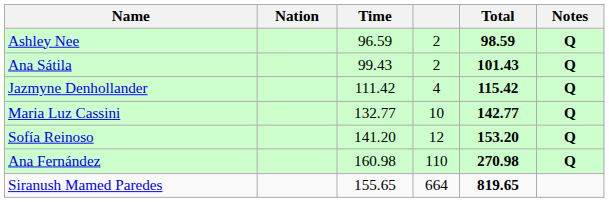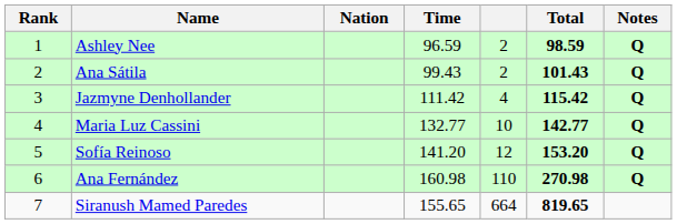 <table class="wikitable" style="text-align:center" width=50%>
 <tr>
+<th>Rank</th>
 <th>Name</th>
 <th>Nation</th>
 <th>Time</th>
 <th></th>
 <th>Total</th>
 <th>Notes</th>
 </tr>
 <tr bgcolor=#ccffcc>
+<td>1</td>
 <td align=left><a href='#'>Ashley Nee</a></td>
 <td align=left></td>
 <td>96.59</td>
 <td>2</td>
 <td><strong>98.59</strong></td>
 <td><strong>Q</strong></td>
 </tr>
 <tr bgcolor=#ccffcc>
+<td>2</td>
 <td align=left><a href='#'>Ana Sátila</a></td>
 <td align=left></td>
 <td>99.43</td>
 <td>2</td>
 <td><strong>101.43</strong></td>
 <td><strong>Q</strong></td>
 </tr>
 <tr bgcolor=#ccffcc>
+<td>3</td>
 <td align=left><a href='#'>Jazmyne Denhollander</a></td>
 <td align=left></td>
 <td>111.42</td>
 <td>4</td>
 <td><strong>115.42</strong></td>
 <td><strong>Q</strong></td>
 </tr>
 <tr bgcolor=#ccffcc>
+<td>4</td>
 <td align=left><a href='#'>Maria Luz Cassini</a></td>
 <td align=left></td>
 <td>132.77</td>
 <td>10</td>
 <td><strong>142.77 </strong></td>
 <td><strong>Q</strong></td>
 </tr>
 <tr bgcolor=#ccffcc>
+<td>5</td>
 <td align=left><a href='#'>Sofía Reinoso</a></td>
 <td align=left></td>
 <td>141.20</td>
 <td>12</td>
 <td><strong>153.20 </strong></td>
 <td><strong>Q</strong></td>
 </tr>
 <tr bgcolor=#ccffcc>
+<td>6</td>
 <td align=left><a href='#'>Ana Fernández</a></td>
 <td align=left></td>
 <td>160.98</td>
 <td>110</td>
 <td><strong>270.98</strong></td>
 <td><strong>Q</strong></td>
 </tr>
 <tr>
+<td>7</td>
 <td align=left><a href='#'>Siranush Mamed Paredes</a></td>
 <td align=left></td>
 <td>155.65</td>
 <td>664</td>
 <td><strong>819.65</strong></td>
 <td></td>
 </tr>
 </table>
